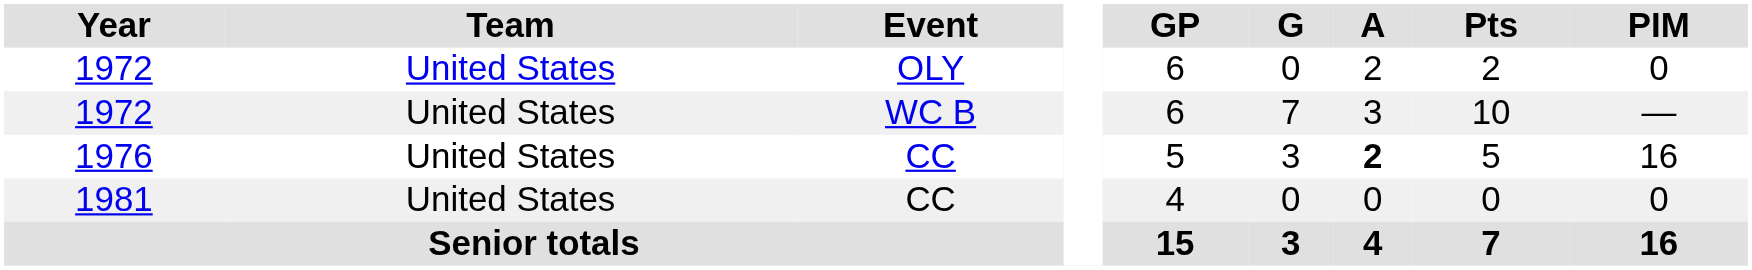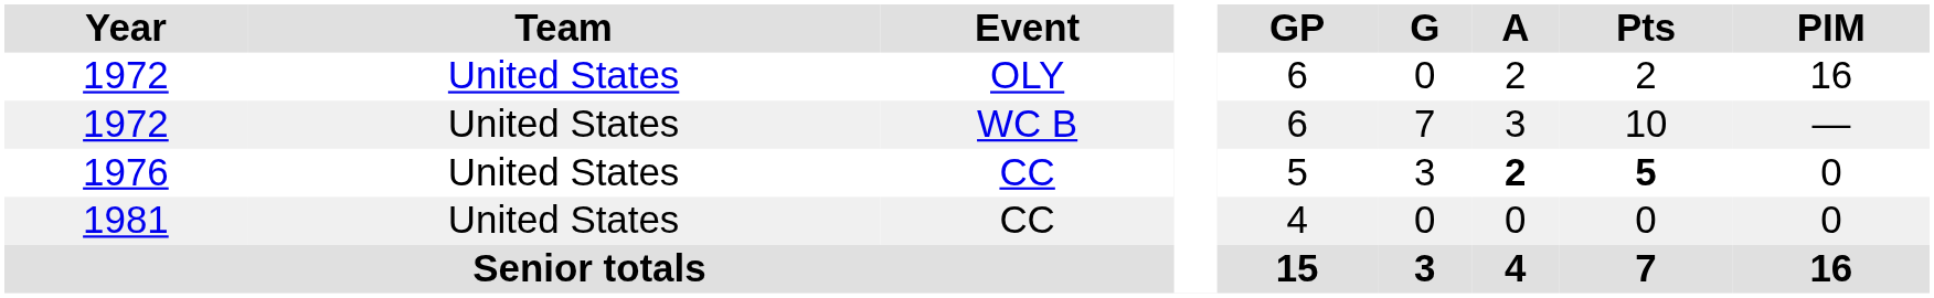 <table border="0" cellpadding="1" cellspacing="0" style="text-align:center; width:50em">
 <tr style="text-align:center; background:#e0e0e0;">
 <th>Year</th>
 <th>Team</th>
 <th>Event</th>
 <th rowspan="99" style="background:#fff;"> </th>
 <th>GP</th>
 <th>G</th>
 <th>A</th>
 <th>Pts</th>
 <th>PIM</th>
 </tr>
 <tr>
 <td><a href='#'>1972</a></td>
 <td><a href='#'>United States</a></td>
 <td><a href='#'>OLY</a></td>
 <td>6</td>
 <td>0</td>
 <td>2</td>
 <td>2</td>
-<td>0</td>
+<td>16</td>
 </tr>
 <tr style="background:#f0f0f0;">
 <td><a href='#'>1972</a></td>
 <td>United States</td>
 <td><a href='#'>WC B</a></td>
 <td>6</td>
 <td>7</td>
 <td>3</td>
 <td>10</td>
 <td>—</td>
 </tr>
 <tr>
 <td><a href='#'>1976</a></td>
 <td>United States</td>
 <td><a href='#'>CC</a></td>
 <td>5</td>
 <td>3</td>
 <td><strong>2</strong></td>
-<td>5</td>
-<td>16</td>
+<td><strong>5</strong></td>
+<td>0</td>
 </tr>
 <tr style="background:#f0f0f0;">
 <td><a href='#'>1981</a></td>
 <td>United States</td>
 <td>CC</td>
 <td>4</td>
 <td>0</td>
 <td>0</td>
 <td>0</td>
 <td>0</td>
 </tr>
 <tr style="background:#e0e0e0;">
 <th colspan=3>Senior totals</th>
 <th>15</th>
 <th>3</th>
 <th>4</th>
 <th>7</th>
 <th>16</th>
 </tr>
 </table>
